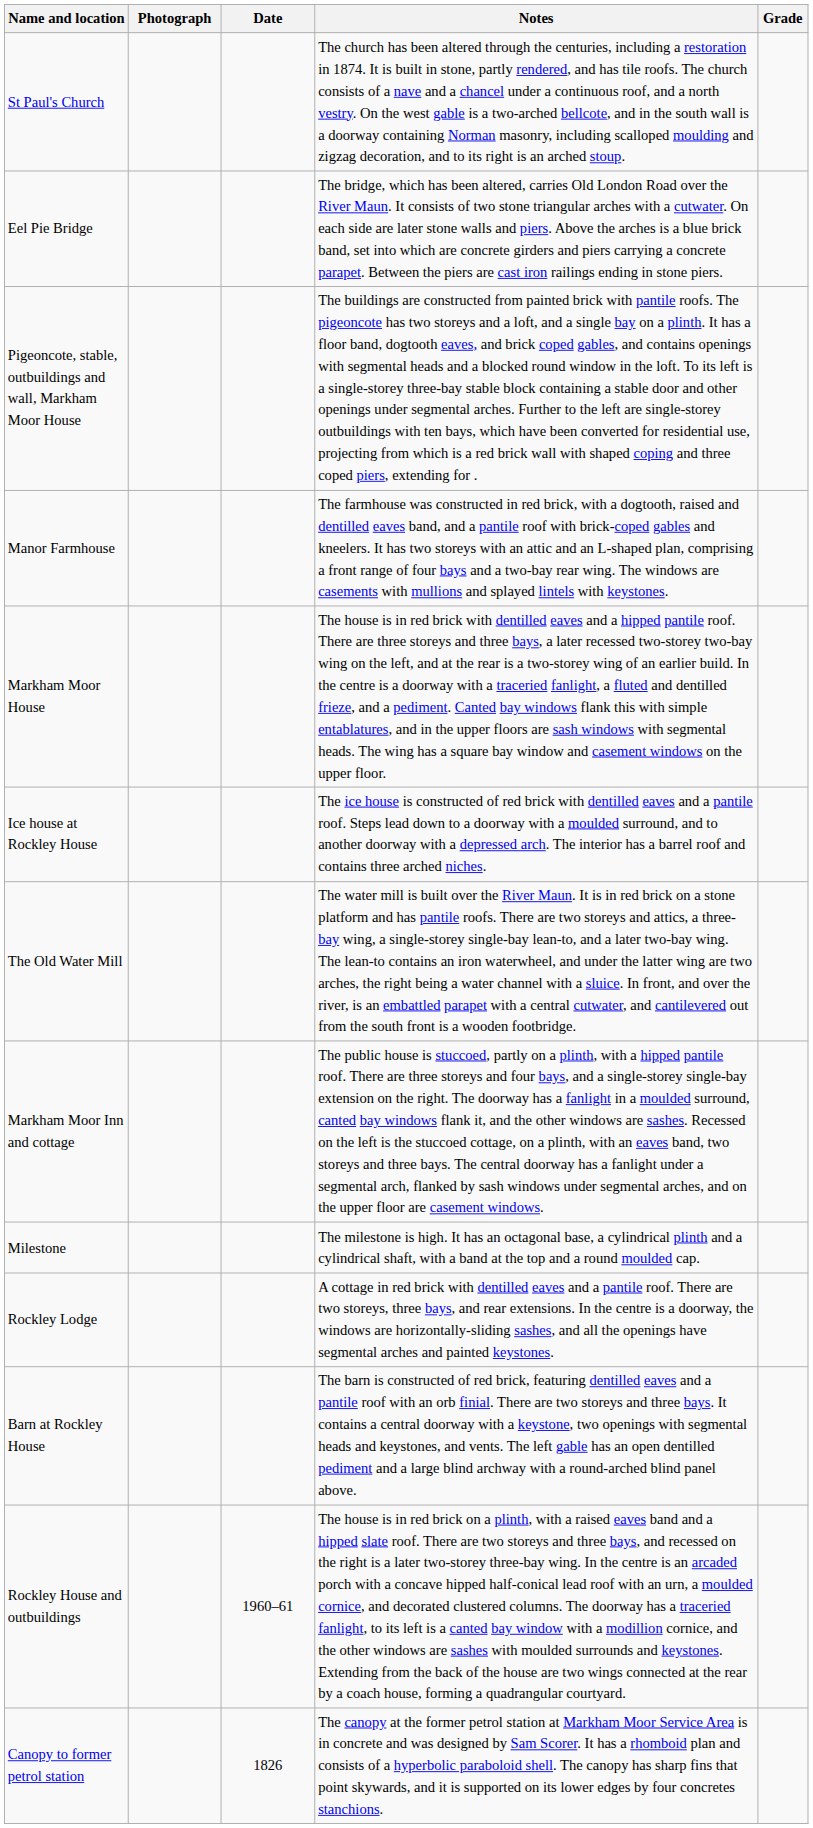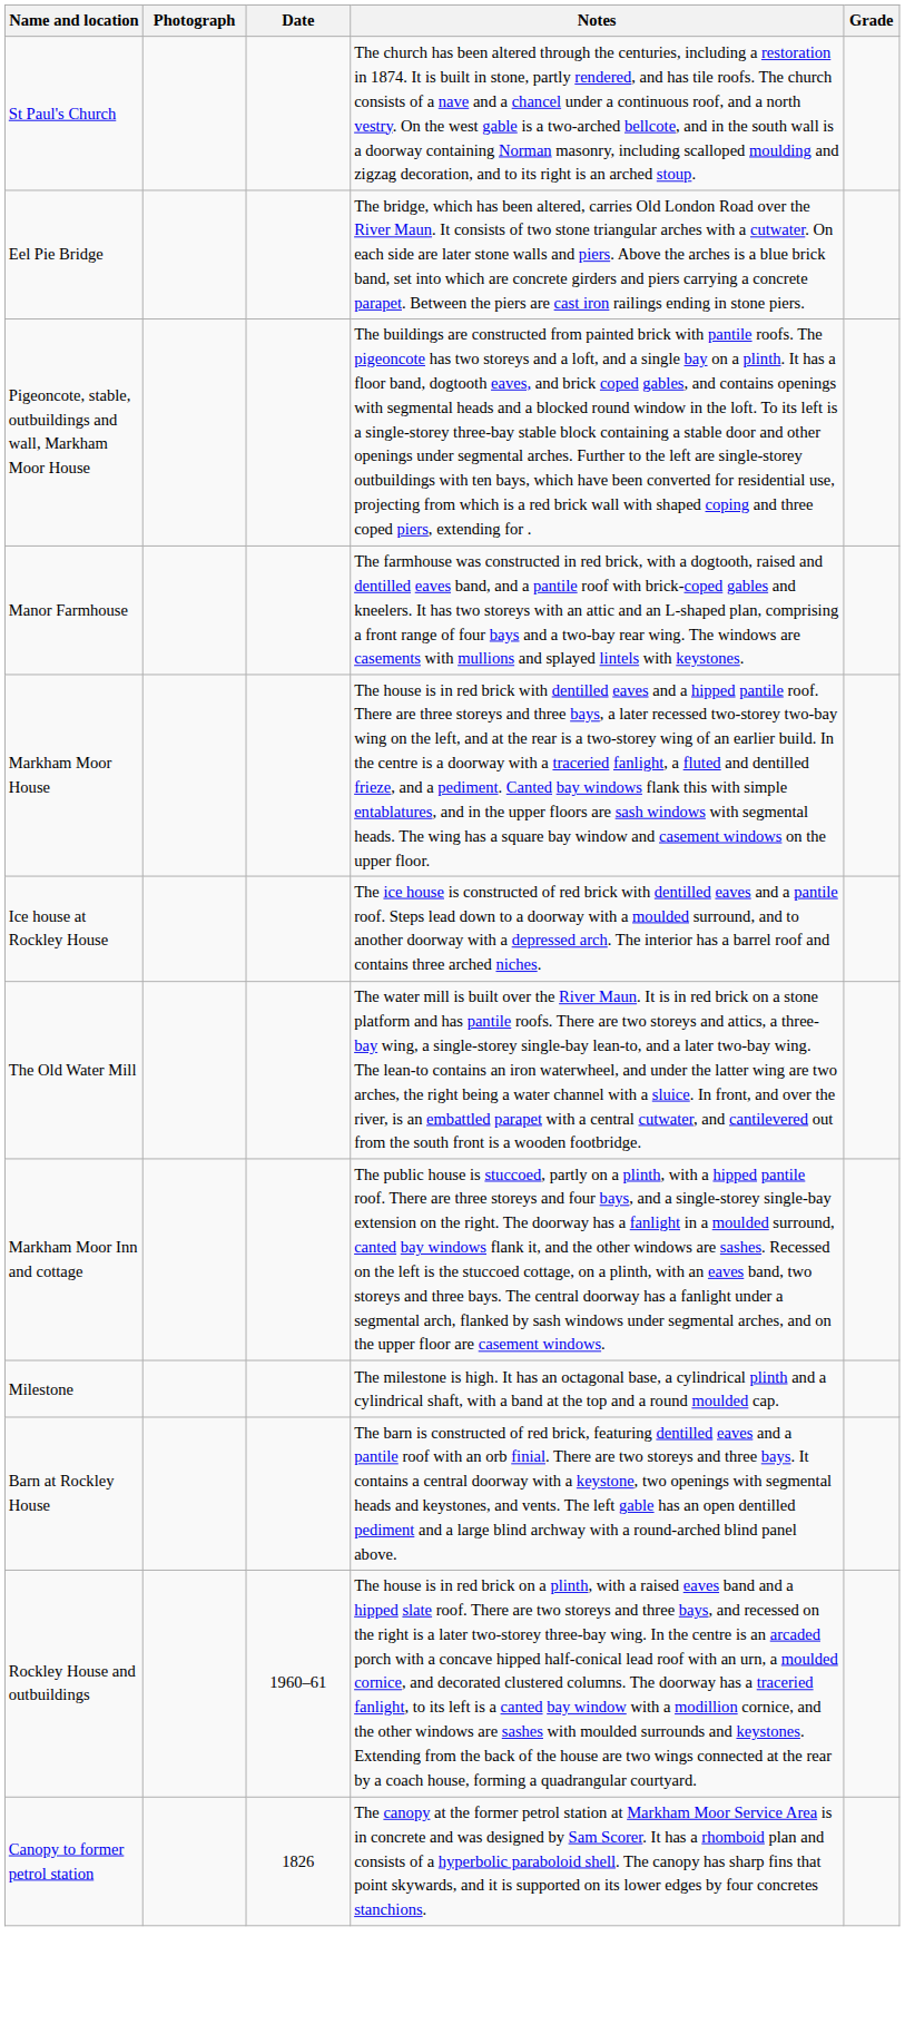 <table class="wikitable sortable plainrowheaders" style="width:100%; border:0px; text-align:left; line-height:150%">
 <tr>
 <th scope="col"  style="width:150px">Name and location</th>
 <th scope="col"  style="width:100px" class="unsortable">Photograph</th>
 <th scope="col"  style="width:120px">Date</th>
 <th scope="col"  style="width:650px" class="unsortable">Notes</th>
 <th scope="col"  style="width:50px">Grade</th>
 </tr>
 <tr>
 <td><a href='#'>St Paul's Church</a><br><small></small></td>
 <td></td>
 <td align="center"></td>
 <td>The church has been altered through the centuries, including a <a href='#'>restoration</a> in 1874.  It is built in stone, partly <a href='#'>rendered</a>, and has tile roofs. The church consists of a <a href='#'>nave</a> and a <a href='#'>chancel</a> under a continuous roof, and a north <a href='#'>vestry</a>. On the west <a href='#'>gable</a> is a two-arched <a href='#'>bellcote</a>, and in the south wall is a doorway containing <a href='#'>Norman</a> masonry, including scalloped <a href='#'>moulding</a> and zigzag decoration, and to its right is an arched <a href='#'>stoup</a>.</td>
 <td align="center" ></td>
 </tr>
 <tr>
 <td>Eel Pie Bridge<br><small></small></td>
 <td></td>
 <td align="center"></td>
 <td>The bridge, which has been altered, carries Old London Road over the <a href='#'>River Maun</a>.  It consists of two stone triangular arches with a <a href='#'>cutwater</a>.  On each side are later stone walls and <a href='#'>piers</a>.  Above the arches is a blue brick band, set into which are concrete girders and piers carrying a concrete <a href='#'>parapet</a>.  Between the piers are <a href='#'>cast iron</a> railings ending in stone piers.</td>
 <td align="center" ></td>
 </tr>
 <tr>
 <td>Pigeoncote, stable, outbuildings and wall, Markham Moor House<br><small></small></td>
 <td></td>
 <td align="center"></td>
 <td>The buildings are constructed from painted brick with <a href='#'>pantile</a> roofs. The <a href='#'>pigeoncote</a> has two storeys and a loft, and a single <a href='#'>bay</a> on a <a href='#'>plinth</a>.  It has a floor band, dogtooth <a href='#'>eaves,</a> and brick <a href='#'>coped</a> <a href='#'>gables</a>, and contains openings with segmental heads and a blocked round window in the loft. To its left is a single-storey three-bay stable block containing a stable door and other openings under segmental arches.  Further to the left are single-storey outbuildings with ten bays, which have been converted for residential use, projecting from which is a red brick wall with shaped <a href='#'>coping</a> and three coped <a href='#'>piers</a>, extending for .</td>
 <td align="center" ></td>
 </tr>
 <tr>
 <td>Manor Farmhouse<br><small></small></td>
 <td></td>
 <td align="center"></td>
 <td>The farmhouse was constructed in red brick, with a dogtooth, raised and <a href='#'>dentilled</a> <a href='#'>eaves</a> band, and a <a href='#'>pantile</a> roof with brick-<a href='#'>coped</a> <a href='#'>gables</a> and kneelers. It has two storeys with an attic and an L-shaped plan, comprising a front range of four <a href='#'>bays</a> and a two-bay rear wing. The windows are <a href='#'>casements</a> with <a href='#'>mullions</a> and splayed <a href='#'>lintels</a> with <a href='#'>keystones</a>.</td>
 <td align="center" ></td>
 </tr>
 <tr>
 <td>Markham Moor House<br><small></small></td>
 <td></td>
 <td align="center"></td>
 <td>The house is in red brick with <a href='#'>dentilled</a> <a href='#'>eaves</a> and a <a href='#'>hipped</a> <a href='#'>pantile</a> roof.  There are three storeys and three <a href='#'>bays</a>, a later recessed two-storey two-bay wing on the left, and at the rear is a two-storey wing of an earlier build.  In the centre is a doorway with a <a href='#'>traceried</a> <a href='#'>fanlight</a>, a <a href='#'>fluted</a> and dentilled <a href='#'>frieze</a>, and a <a href='#'>pediment</a>. <a href='#'>Canted</a> <a href='#'>bay windows</a> flank this with simple <a href='#'>entablatures</a>, and in the upper floors are <a href='#'>sash windows</a> with segmental heads. The wing has a square bay window and <a href='#'>casement windows</a> on the upper floor.</td>
 <td align="center" ></td>
 </tr>
 <tr>
 <td>Ice house at Rockley House<br><small></small></td>
 <td></td>
 <td align="center"></td>
 <td>The <a href='#'>ice house</a> is constructed of red brick with <a href='#'>dentilled</a> <a href='#'>eaves</a> and a <a href='#'>pantile</a> roof.  Steps lead down to a doorway with a <a href='#'>moulded</a> surround, and to another doorway with a <a href='#'>depressed arch</a>. The interior has a barrel roof and contains three arched <a href='#'>niches</a>.</td>
 <td align="center" ></td>
 </tr>
 <tr>
 <td>The Old Water Mill<br><small></small></td>
 <td></td>
 <td align="center"></td>
 <td>The water mill is built over the <a href='#'>River Maun</a>.  It is in red brick on a stone platform and has <a href='#'>pantile</a> roofs. There are two storeys and attics, a three-<a href='#'>bay</a> wing, a single-storey single-bay lean-to, and a later two-bay wing.  The lean-to contains an iron waterwheel, and under the latter wing are two arches, the right being a water channel with a <a href='#'>sluice</a>.  In front, and over the river, is an <a href='#'>embattled</a> <a href='#'>parapet</a> with a central <a href='#'>cutwater</a>, and <a href='#'>cantilevered</a> out from the south front is a wooden footbridge.</td>
 <td align="center" ></td>
 </tr>
 <tr>
 <td>Markham Moor Inn and cottage<br><small></small></td>
 <td></td>
 <td align="center"></td>
 <td>The public house is <a href='#'>stuccoed</a>, partly on a <a href='#'>plinth</a>, with a <a href='#'>hipped</a> <a href='#'>pantile</a> roof.  There are three storeys and four <a href='#'>bays</a>, and a single-storey single-bay extension on the right.  The doorway has a <a href='#'>fanlight</a> in a <a href='#'>moulded</a> surround, <a href='#'>canted</a> <a href='#'>bay windows</a> flank it, and the other windows are <a href='#'>sashes</a>. Recessed on the left is the stuccoed cottage, on a plinth, with an <a href='#'>eaves</a> band, two storeys and three bays. The central doorway has a fanlight under a segmental arch, flanked by sash windows under segmental arches, and on the upper floor are <a href='#'>casement windows</a>.</td>
 <td align="center" ></td>
 </tr>
 <tr>
 <td>Milestone<br><small></small></td>
 <td></td>
 <td align="center"></td>
 <td>The milestone is  high.  It has an octagonal base, a cylindrical <a href='#'>plinth</a> and a cylindrical shaft, with a band at the top and a round <a href='#'>moulded</a> cap.</td>
 <td align="center" ></td>
 </tr>
 <tr>
-<td>Rockley Lodge<br><small></small></td>
-<td></td>
-<td align="center"></td>
-<td>A cottage in red brick with <a href='#'>dentilled</a> <a href='#'>eaves</a> and a <a href='#'>pantile</a> roof.  There are two storeys, three <a href='#'>bays</a>, and rear extensions. In the centre is a doorway, the windows are horizontally-sliding <a href='#'>sashes</a>, and all the openings have segmental arches and painted <a href='#'>keystones</a>.</td>
-<td align="center" ></td>
-</tr>
-<tr>
 <td>Barn at Rockley House<br><small></small></td>
 <td></td>
 <td align="center"></td>
 <td>The barn is constructed of red brick, featuring <a href='#'>dentilled</a> <a href='#'>eaves</a> and a <a href='#'>pantile</a> roof with an orb <a href='#'>finial</a>.  There are two storeys and three <a href='#'>bays</a>.  It contains a central doorway with a <a href='#'>keystone</a>, two openings with segmental heads and keystones, and vents.  The left <a href='#'>gable</a> has an open dentilled <a href='#'>pediment</a> and a large blind archway with a round-arched blind panel above.</td>
 <td align="center" ></td>
 </tr>
 <tr>
 <td>Rockley House and outbuildings<br><small></small></td>
 <td></td>
 <td align="center">1960–61</td>
 <td>The house is in red brick on a <a href='#'>plinth</a>, with a raised <a href='#'>eaves</a> band and a <a href='#'>hipped</a> <a href='#'>slate</a> roof.  There are two storeys and three <a href='#'>bays</a>, and recessed on the right is a later two-storey three-bay wing.  In the centre is an <a href='#'>arcaded</a> porch with a concave hipped half-conical lead roof with an urn, a <a href='#'>moulded</a> <a href='#'>cornice</a>, and decorated clustered columns.  The doorway has a <a href='#'>traceried</a> <a href='#'>fanlight</a>, to its left is a <a href='#'>canted</a> <a href='#'>bay window</a> with a <a href='#'>modillion</a> cornice, and the other windows are <a href='#'>sashes</a> with moulded surrounds and <a href='#'>keystones</a>.  Extending from the back of the house are two wings connected at the rear by a coach house, forming a quadrangular courtyard.</td>
 <td align="center" ></td>
 </tr>
 <tr>
 <td><a href='#'>Canopy to former petrol station</a><br><small></small></td>
 <td></td>
 <td align="center">1826</td>
 <td>The <a href='#'>canopy</a> at the former petrol station at <a href='#'>Markham Moor Service Area</a> is in concrete and was designed by <a href='#'>Sam Scorer</a>. It has a <a href='#'>rhomboid</a> plan and consists of a <a href='#'>hyperbolic paraboloid shell</a>. The canopy has sharp fins that point skywards, and it is supported on its lower edges by four concretes <a href='#'>stanchions</a>.</td>
 <td align="center" ></td>
 </tr>
 <tr>
 </tr>
 </table>
